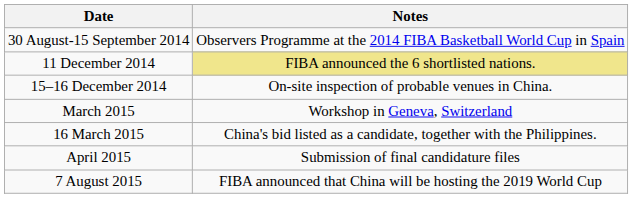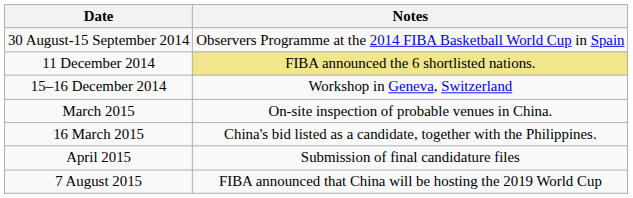 <table class="wikitable" style="text-align: center;">
 <tr>
 <th>Date</th>
 <th>Notes</th>
 </tr>
 <tr>
 <td>30 August-15 September 2014</td>
 <td>Observers Programme at the <a href='#'>2014 FIBA Basketball World Cup</a> in <a href='#'>Spain</a></td>
 </tr>
 <tr>
 <td>11 December 2014</td>
 <td style="background: khaki;">FIBA announced the 6 shortlisted nations.</td>
 </tr>
 <tr>
 <td>15–16 December 2014</td>
-<td>On-site inspection of probable venues in China.</td>
+<td>Workshop in <a href='#'>Geneva</a>, <a href='#'>Switzerland</a></td>
 </tr>
 <tr>
 <td>March 2015</td>
-<td>Workshop in <a href='#'>Geneva</a>, <a href='#'>Switzerland</a></td>
+<td>On-site inspection of probable venues in China.</td>
 </tr>
 <tr>
 <td>16 March 2015</td>
 <td>China's bid listed as a candidate, together with the Philippines.</td>
 </tr>
 <tr>
 <td>April 2015</td>
 <td>Submission of final candidature files</td>
 </tr>
 <tr>
 <td>7 August 2015</td>
 <td>FIBA announced that China will be hosting the 2019 World Cup</td>
 </tr>
 </table>
